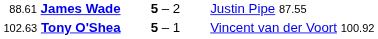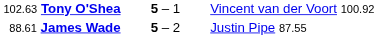 <table style="text-align:center">
 <tr>
 <th width=223></th>
 <th width=100></th>
 <th width=223></th>
 </tr>
 <tr>
+<td align=right><small>102.63</small> <strong><a href='#'>Tony O'Shea</a></strong> </td>
+<td><strong>5</strong> – 1</td>
+<td align=left> <a href='#'>Vincent van der Voort</a> <small>100.92</small></td>
+</tr>
+<tr>
 <td align=right><small>88.61</small> <strong><a href='#'>James Wade</a></strong> </td>
 <td><strong>5</strong> – 2</td>
 <td align=left> <a href='#'>Justin Pipe</a> <small>87.55</small></td>
 </tr>
-<tr>
-<td align=right><small>102.63</small> <strong><a href='#'>Tony O'Shea</a></strong> </td>
-<td><strong>5</strong> – 1</td>
-<td align=left> <a href='#'>Vincent van der Voort</a> <small>100.92</small></td>
-</tr>
 </table>
